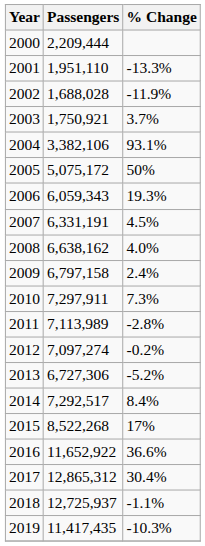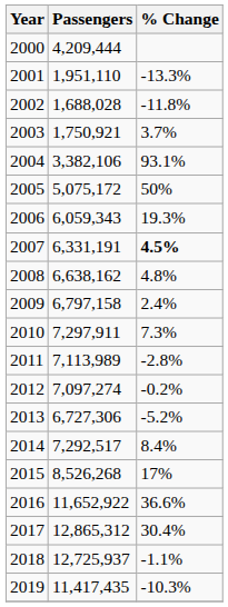 <table class="wikitable" style="margin:1em auto; font-size: 95%">
 <tr>
 <th>Year</th>
 <th>Passengers</th>
 <th>% Change</th>
 </tr>
 <tr>
 <td>2000</td>
-<td>2,209,444</td>
+<td>4,209,444</td>
 <td></td>
 </tr>
 <tr>
 <td>2001</td>
 <td>1,951,110</td>
 <td> -13.3%</td>
 </tr>
 <tr>
 <td>2002</td>
 <td>1,688,028</td>
-<td> -11.9%</td>
+<td> -11.8%</td>
 </tr>
 <tr>
 <td>2003</td>
 <td>1,750,921</td>
 <td> 3.7%</td>
 </tr>
 <tr>
 <td>2004</td>
 <td>3,382,106</td>
 <td> 93.1%</td>
 </tr>
 <tr>
 <td>2005</td>
 <td>5,075,172</td>
 <td> 50%</td>
 </tr>
 <tr>
 <td>2006</td>
 <td>6,059,343</td>
 <td> 19.3%</td>
 </tr>
 <tr>
 <td>2007</td>
 <td>6,331,191</td>
-<td> 4.5%</td>
+<td><strong> 4.5%</strong></td>
 </tr>
 <tr>
 <td>2008</td>
 <td>6,638,162</td>
-<td> 4.0%</td>
+<td> 4.8%</td>
 </tr>
 <tr>
 <td>2009</td>
 <td>6,797,158</td>
 <td> 2.4%</td>
 </tr>
 <tr>
 <td>2010</td>
 <td>7,297,911</td>
 <td> 7.3%</td>
 </tr>
 <tr>
 <td>2011</td>
 <td>7,113,989</td>
 <td> -2.8%</td>
 </tr>
 <tr>
 <td>2012</td>
 <td>7,097,274</td>
 <td> -0.2%</td>
 </tr>
 <tr>
 <td>2013</td>
 <td>6,727,306</td>
 <td> -5.2%</td>
 </tr>
 <tr>
 <td>2014</td>
 <td>7,292,517</td>
 <td> 8.4%</td>
 </tr>
 <tr>
 <td>2015</td>
-<td>8,522,268</td>
+<td>8,526,268</td>
 <td> 17%</td>
 </tr>
 <tr>
 <td>2016</td>
 <td>11,652,922</td>
 <td> 36.6%</td>
 </tr>
 <tr>
 <td>2017</td>
 <td>12,865,312</td>
 <td> 30.4%</td>
 </tr>
 <tr>
 <td>2018</td>
 <td>12,725,937</td>
 <td> -1.1%</td>
 </tr>
 <tr>
 <td>2019</td>
 <td>11,417,435</td>
 <td> -10.3%</td>
 </tr>
 <tr>
 </tr>
 </table>
